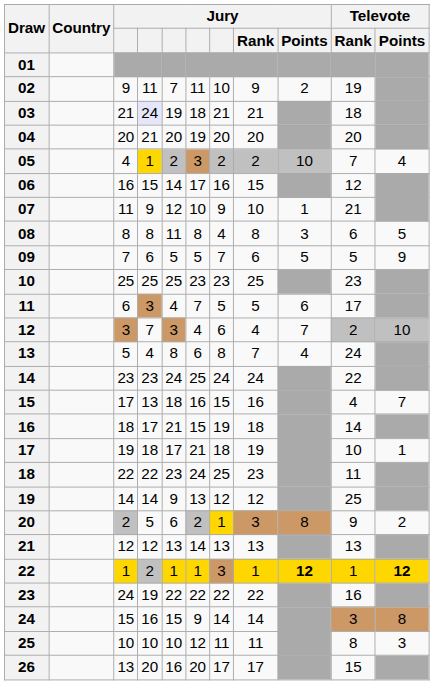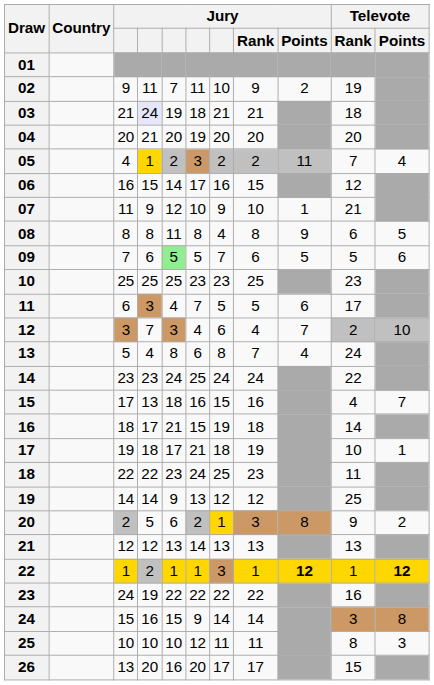 <table class="sortable wikitable collapsible plainrowheaders" style="text-align:center;">
 <tr>
 </tr>
 <tr>
 <th scope="col" rowspan="2">Draw</th>
 <th scope="col" rowspan="2">Country</th>
 <th scope="col" colspan="7">Jury</th>
 <th scope="col" colspan="2">Televote</th>
 </tr>
 <tr>
 <th scope="col"><small></small></th>
 <th scope="col"><small></small></th>
 <th scope="col"><small></small></th>
 <th scope="col"><small></small></th>
 <th scope="col"><small></small></th>
 <th scope="col">Rank</th>
 <th scope="col">Points</th>
 <th scope="col">Rank</th>
 <th scope="col">Points</th>
 </tr>
 <tr class="sortbottom">
 <th scope="row" style="text-align:center;">01</th>
 <td style="text-align:left;"></td>
 <td style="background:#AAAAAA;"></td>
 <td style="background:#AAAAAA;"></td>
 <td style="background:#AAAAAA;"></td>
 <td style="background:#AAAAAA;"></td>
 <td style="background:#AAAAAA;"></td>
 <td style="background:#AAAAAA;"></td>
 <td style="background:#AAAAAA;"></td>
 <td style="background:#AAAAAA;"></td>
 <td style="background:#AAAAAA;"></td>
 </tr>
 <tr>
 <th scope="row" style="text-align:center;">02</th>
 <td style="text-align:left;"></td>
 <td>9</td>
 <td>11</td>
 <td>7</td>
 <td>11</td>
 <td>10</td>
 <td>9</td>
 <td>2</td>
 <td>19</td>
 <td style="background:#AAAAAA;"></td>
 </tr>
 <tr>
 <th scope="row" style="text-align:center;">03</th>
 <td style="text-align:left;"></td>
 <td>21</td>
 <td style="background: lavender;">24</td>
 <td>19</td>
 <td>18</td>
 <td>21</td>
 <td>21</td>
 <td style="background:#AAAAAA;"></td>
 <td>18</td>
 <td style="background:#AAAAAA;"></td>
 </tr>
 <tr>
 <th scope="row" style="text-align:center;">04</th>
 <td style="text-align:left;"></td>
 <td>20</td>
 <td>21</td>
 <td>20</td>
 <td>19</td>
 <td>20</td>
 <td>20</td>
 <td style="background:#AAAAAA;"></td>
 <td>20</td>
 <td style="background:#AAAAAA;"></td>
 </tr>
 <tr>
 <th scope="row" style="text-align:center;">05</th>
 <td style="text-align:left;"></td>
 <td>4</td>
 <td style="background:gold;">1</td>
 <td style="background:silver;">2</td>
 <td style="background:#CC9966;">3</td>
 <td style="background:silver;">2</td>
 <td style="background:silver;">2</td>
-<td style="background:silver;">10</td>
+<td style="background:silver;">11</td>
 <td>7</td>
 <td>4</td>
 </tr>
 <tr>
 <th scope="row" style="text-align:center;">06</th>
 <td style="text-align:left;"></td>
 <td>16</td>
 <td>15</td>
 <td>14</td>
 <td>17</td>
 <td>16</td>
 <td>15</td>
 <td style="background:#AAAAAA;"></td>
 <td>12</td>
 <td style="background:#AAAAAA;"></td>
 </tr>
 <tr>
 <th scope="row" style="text-align:center;">07</th>
 <td style="text-align:left;"></td>
 <td>11</td>
 <td>9</td>
 <td>12</td>
 <td>10</td>
 <td>9</td>
 <td>10</td>
 <td>1</td>
 <td>21</td>
 <td style="background:#AAAAAA;"></td>
 </tr>
 <tr>
 <th scope="row" style="text-align:center;">08</th>
 <td style="text-align:left;"></td>
 <td>8</td>
 <td>8</td>
 <td>11</td>
 <td>8</td>
 <td>4</td>
 <td>8</td>
-<td>3</td>
+<td>9</td>
 <td>6</td>
 <td>5</td>
 </tr>
 <tr>
 <th scope="row" style="text-align:center;">09</th>
 <td style="text-align:left;"></td>
 <td>7</td>
 <td>6</td>
-<td>5</td>
+<td style="background: lightgreen;">5</td>
 <td>5</td>
 <td>7</td>
 <td>6</td>
 <td>5</td>
 <td>5</td>
-<td>9</td>
+<td>6</td>
 </tr>
 <tr>
 <th scope="row" style="text-align:center;">10</th>
 <td style="text-align:left;"></td>
 <td>25</td>
 <td>25</td>
 <td>25</td>
 <td>23</td>
 <td>23</td>
 <td>25</td>
 <td style="background:#AAAAAA;"></td>
 <td>23</td>
 <td style="background:#AAAAAA;"></td>
 </tr>
 <tr>
 <th scope="row" style="text-align:center;">11</th>
 <td style="text-align:left;"></td>
 <td>6</td>
 <td style="background:#CC9966;">3</td>
 <td>4</td>
 <td>7</td>
 <td>5</td>
 <td>5</td>
 <td>6</td>
 <td>17</td>
 <td style="background:#AAAAAA;"></td>
 </tr>
 <tr>
 <th scope="row" style="text-align:center;">12</th>
 <td style="text-align:left;"></td>
 <td style="background:#CC9966;">3</td>
 <td>7</td>
 <td style="background:#CC9966;">3</td>
 <td>4</td>
 <td>6</td>
 <td>4</td>
 <td>7</td>
 <td style="background:silver;">2</td>
 <td style="background:silver;">10</td>
 </tr>
 <tr>
 <th scope="row" style="text-align:center;">13</th>
 <td style="text-align:left;"></td>
 <td>5</td>
 <td>4</td>
 <td>8</td>
 <td>6</td>
 <td>8</td>
 <td>7</td>
 <td>4</td>
 <td>24</td>
 <td style="background:#AAAAAA;"></td>
 </tr>
 <tr>
 <th scope="row" style="text-align:center;">14</th>
 <td style="text-align:left;"></td>
 <td>23</td>
 <td>23</td>
 <td>24</td>
 <td>25</td>
 <td>24</td>
 <td>24</td>
 <td style="background:#AAAAAA;"></td>
 <td>22</td>
 <td style="background:#AAAAAA;"></td>
 </tr>
 <tr>
 <th scope="row" style="text-align:center;">15</th>
 <td style="text-align:left;"></td>
 <td>17</td>
 <td>13</td>
 <td>18</td>
 <td>16</td>
 <td>15</td>
 <td>16</td>
 <td style="background:#AAAAAA;"></td>
 <td>4</td>
 <td>7</td>
 </tr>
 <tr>
 <th scope="row" style="text-align:center;">16</th>
 <td style="text-align:left;"></td>
 <td>18</td>
 <td>17</td>
 <td>21</td>
 <td>15</td>
 <td>19</td>
 <td>18</td>
 <td style="background:#AAAAAA;"></td>
 <td>14</td>
 <td style="background:#AAAAAA;"></td>
 </tr>
 <tr>
 <th scope="row" style="text-align:center;">17</th>
 <td style="text-align:left;"></td>
 <td>19</td>
 <td>18</td>
 <td>17</td>
 <td>21</td>
 <td>18</td>
 <td>19</td>
 <td style="background:#AAAAAA;"></td>
 <td>10</td>
 <td>1</td>
 </tr>
 <tr>
 <th scope="row" style="text-align:center;">18</th>
 <td style="text-align:left;"></td>
 <td>22</td>
 <td>22</td>
 <td>23</td>
 <td>24</td>
 <td>25</td>
 <td>23</td>
 <td style="background:#AAAAAA;"></td>
 <td>11</td>
 <td style="background:#AAAAAA;"></td>
 </tr>
 <tr>
 <th scope="row" style="text-align:center;">19</th>
 <td style="text-align:left;"></td>
 <td>14</td>
 <td>14</td>
 <td>9</td>
 <td>13</td>
 <td>12</td>
 <td>12</td>
 <td style="background:#AAAAAA;"></td>
 <td>25</td>
 <td style="background:#AAAAAA;"></td>
 </tr>
 <tr>
 <th scope="row" style="text-align:center;">20</th>
 <td style="text-align:left;"></td>
 <td style="background:silver;">2</td>
 <td>5</td>
 <td>6</td>
 <td style="background:silver;">2</td>
 <td style="background:gold;">1</td>
 <td style="background:#CC9966;">3</td>
 <td style="background:#CC9966;">8</td>
 <td>9</td>
 <td>2</td>
 </tr>
 <tr>
 <th scope="row" style="text-align:center;">21</th>
 <td style="text-align:left;"></td>
 <td>12</td>
 <td>12</td>
 <td>13</td>
 <td>14</td>
 <td>13</td>
 <td>13</td>
 <td style="background:#AAAAAA;"></td>
 <td>13</td>
 <td style="background:#AAAAAA;"></td>
 </tr>
 <tr>
 <th scope="row" style="text-align:center;">22</th>
 <td style="text-align:left;"></td>
 <td style="background:gold;">1</td>
 <td style="background:silver;">2</td>
 <td style="background:gold;">1</td>
 <td style="background:gold;">1</td>
 <td style="background:#CC9966;">3</td>
 <td style="background:gold;">1</td>
 <td style="background:gold;"><strong>12</strong></td>
 <td style="background:gold;">1</td>
 <td style="background:gold;"><strong>12</strong></td>
 </tr>
 <tr>
 <th scope="row" style="text-align:center;">23</th>
 <td style="text-align:left;"></td>
 <td>24</td>
 <td>19</td>
 <td>22</td>
 <td>22</td>
 <td>22</td>
 <td>22</td>
 <td style="background:#AAAAAA;"></td>
 <td>16</td>
 <td style="background:#AAAAAA;"></td>
 </tr>
 <tr>
 <th scope="row" style="text-align:center;">24</th>
 <td style="text-align:left;"></td>
 <td>15</td>
 <td>16</td>
 <td>15</td>
 <td>9</td>
 <td>14</td>
 <td>14</td>
 <td style="background:#AAAAAA;"></td>
 <td style="background:#CC9966;">3</td>
 <td style="background:#CC9966;">8</td>
 </tr>
 <tr>
 <th scope="row" style="text-align:center;">25</th>
 <td style="text-align:left;"></td>
 <td>10</td>
 <td>10</td>
 <td>10</td>
 <td>12</td>
 <td>11</td>
 <td>11</td>
 <td style="background:#AAAAAA;"></td>
 <td>8</td>
 <td>3</td>
 </tr>
 <tr>
 <th scope="row" style="text-align:center;">26</th>
 <td style="text-align:left;"></td>
 <td>13</td>
 <td>20</td>
 <td>16</td>
 <td>20</td>
 <td>17</td>
 <td>17</td>
 <td style="background:#AAAAAA;"></td>
 <td>15</td>
 <td style="background:#AAAAAA;"></td>
 </tr>
 </table>
